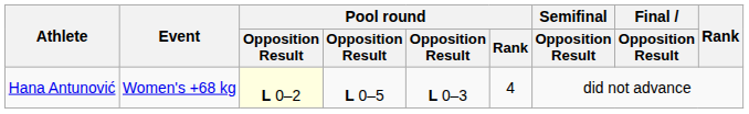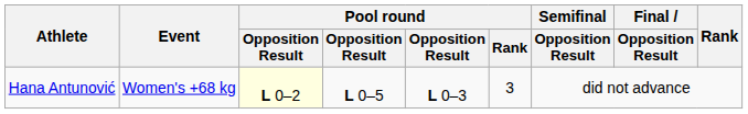 <table class="wikitable" style="font-size:90%">
 <tr>
 <th rowspan=2>Athlete</th>
 <th rowspan=2>Event</th>
 <th colspan=4>Pool round</th>
 <th>Semifinal</th>
 <th>Final / </th>
 <th rowspan=2>Rank</th>
 </tr>
 <tr style="font-size:95%">
 <th>Opposition<br>Result</th>
 <th>Opposition<br>Result</th>
 <th>Opposition<br>Result</th>
 <th>Rank</th>
 <th>Opposition<br>Result</th>
 <th>Opposition<br>Result</th>
 </tr>
 <tr align=center>
 <td align=left><a href='#'>Hana Antunović</a></td>
 <td align=left><a href='#'>Women's +68 kg</a></td>
 <td style="background: lightyellow;"><br><strong>L</strong> 0–2</td>
 <td><br><strong>L</strong> 0–5</td>
 <td><br><strong>L</strong> 0–3</td>
-<td>4</td>
+<td>3</td>
 <td colspan=3>did not advance</td>
 </tr>
 </table>
